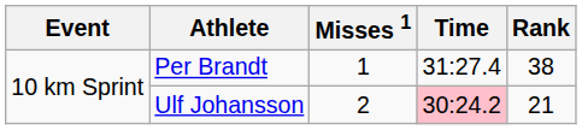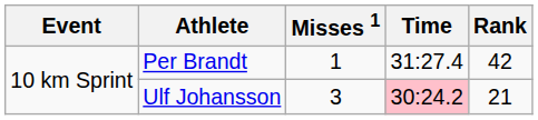 <table class="wikitable" style="font-size:90%">
 <tr>
 <th>Event</th>
 <th>Athlete</th>
 <th>Misses <sup>1</sup></th>
 <th>Time</th>
 <th>Rank</th>
 </tr>
 <tr>
 <td rowspan="2">10 km Sprint</td>
 <td><a href='#'>Per Brandt</a></td>
 <td align="center">1</td>
 <td align="center">31:27.4</td>
-<td align="center">38</td>
+<td align="center">42</td>
 </tr>
 <tr>
 <td><a href='#'>Ulf Johansson</a></td>
-<td align="center">2</td>
+<td align="center">3</td>
 <td align="center" style="background: pink;">30:24.2</td>
 <td align="center">21</td>
 </tr>
 </table>
